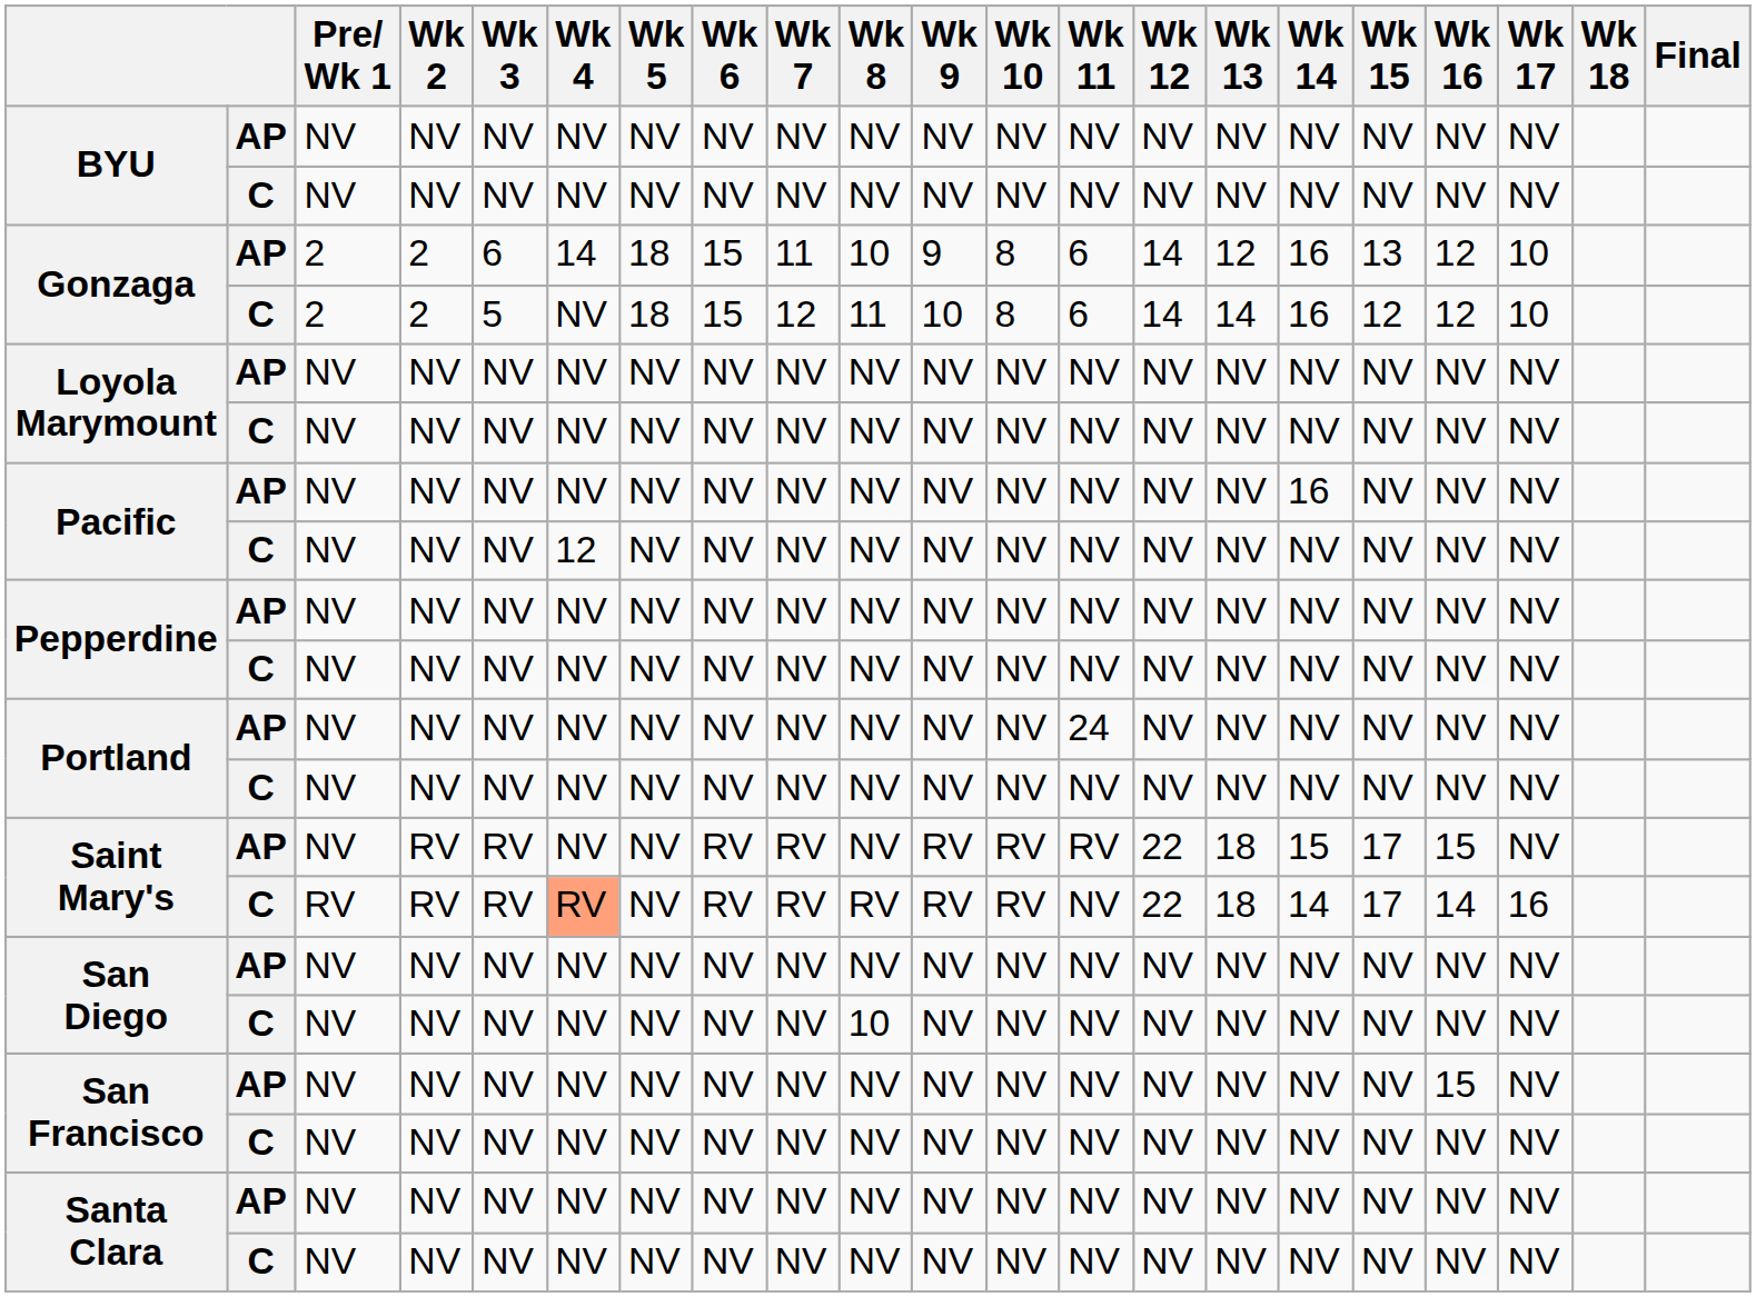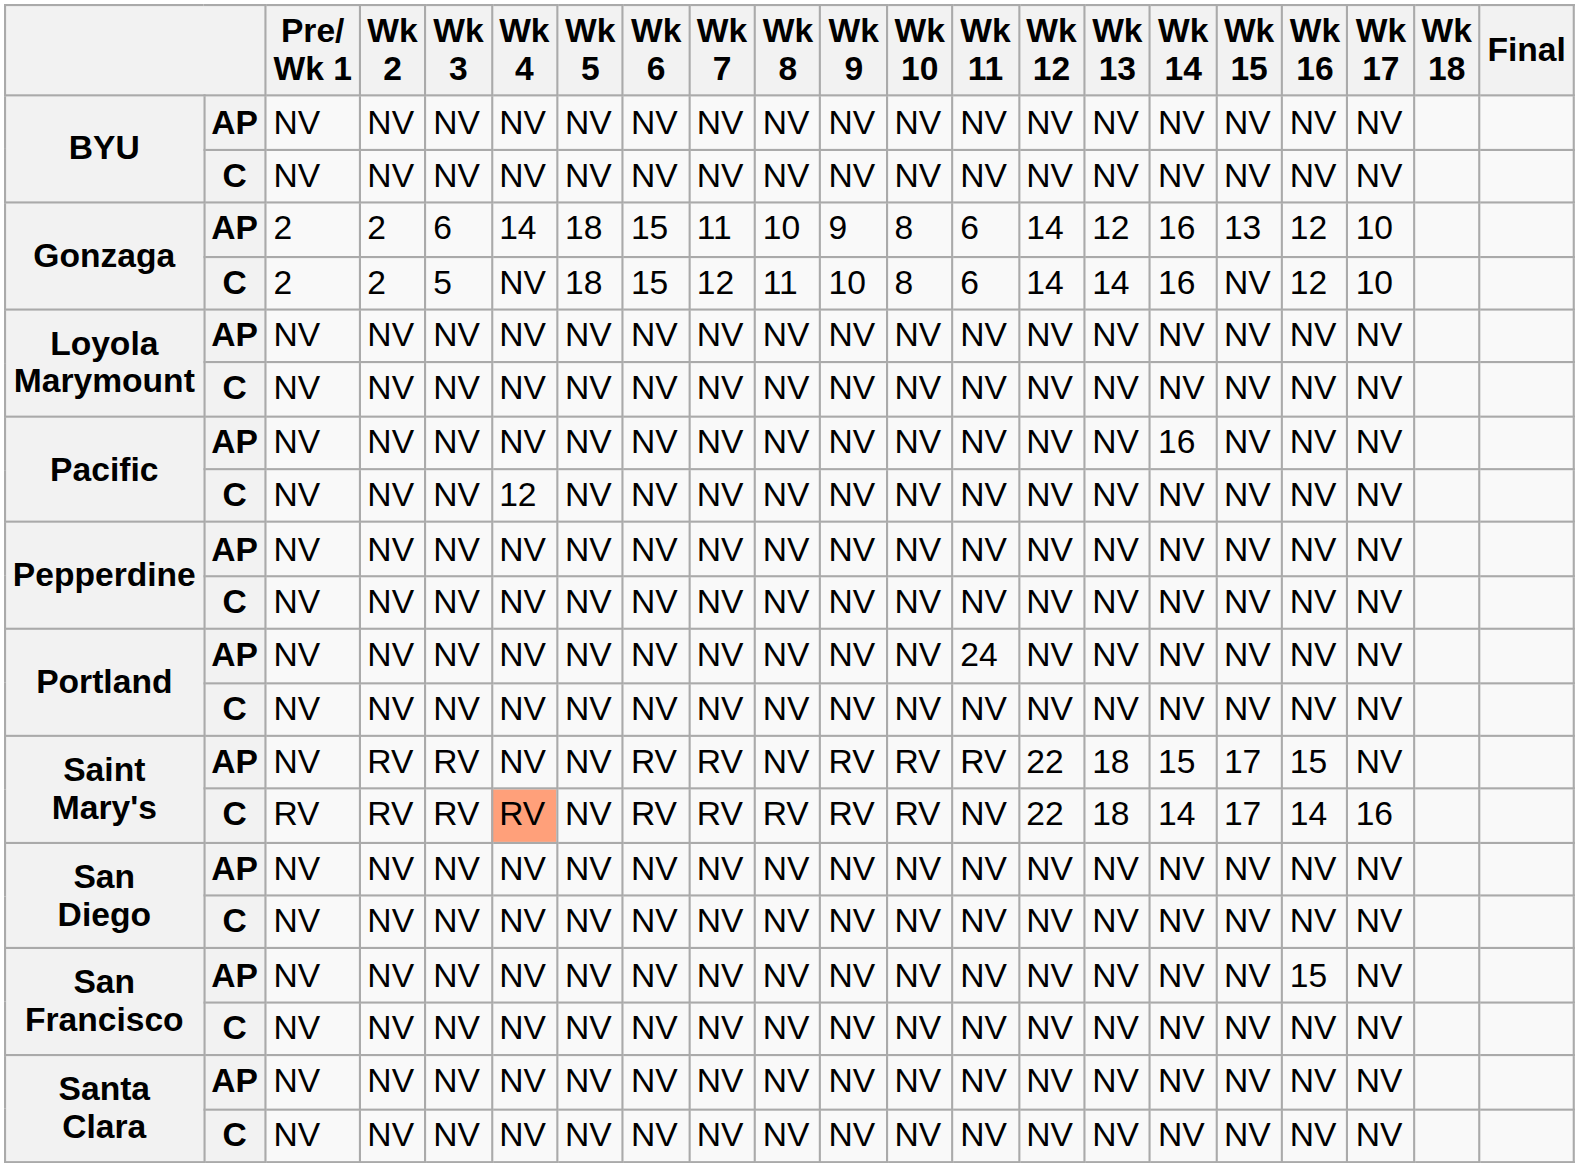 <table class="wikitable">
 <tr>
 <th colspan="2"></th>
 <th>Pre/<br>Wk 1</th>
 <th>Wk<br>2</th>
 <th>Wk<br>3</th>
 <th>Wk<br>4</th>
 <th>Wk<br>5</th>
 <th>Wk<br>6</th>
 <th>Wk<br>7</th>
 <th>Wk<br>8</th>
 <th>Wk<br>9</th>
 <th>Wk<br>10</th>
 <th>Wk<br>11</th>
 <th>Wk<br>12</th>
 <th>Wk<br>13</th>
 <th>Wk<br>14</th>
 <th>Wk<br>15</th>
 <th>Wk<br>16</th>
 <th>Wk<br>17</th>
 <th>Wk<br>18</th>
 <th>Final</th>
 </tr>
 <tr>
 <th rowspan="2">BYU</th>
 <th>AP</th>
 <td>NV</td>
 <td>NV</td>
 <td>NV</td>
 <td>NV</td>
 <td>NV</td>
 <td>NV</td>
 <td>NV</td>
 <td>NV</td>
 <td>NV</td>
 <td>NV</td>
 <td>NV</td>
 <td>NV</td>
 <td>NV</td>
 <td>NV</td>
 <td>NV</td>
 <td>NV</td>
 <td>NV</td>
 <td></td>
 <td></td>
 </tr>
 <tr>
 <th>C</th>
 <td>NV</td>
 <td>NV</td>
 <td>NV</td>
 <td>NV</td>
 <td>NV</td>
 <td>NV</td>
 <td>NV</td>
 <td>NV</td>
 <td>NV</td>
 <td>NV</td>
 <td>NV</td>
 <td>NV</td>
 <td>NV</td>
 <td>NV</td>
 <td>NV</td>
 <td>NV</td>
 <td>NV</td>
 <td></td>
 <td></td>
 </tr>
 <tr>
 <th rowspan="2">Gonzaga</th>
 <th>AP</th>
 <td>2</td>
 <td>2</td>
 <td>6</td>
 <td>14</td>
 <td>18</td>
 <td>15</td>
 <td>11</td>
 <td>10</td>
 <td>9</td>
 <td>8</td>
 <td>6</td>
 <td>14</td>
 <td>12</td>
 <td>16</td>
 <td>13</td>
 <td>12</td>
 <td>10</td>
 <td></td>
 <td></td>
 </tr>
 <tr>
 <th>C</th>
 <td>2</td>
 <td>2</td>
 <td>5</td>
 <td>NV</td>
 <td>18</td>
 <td>15</td>
 <td>12</td>
 <td>11</td>
 <td>10</td>
 <td>8</td>
 <td>6</td>
 <td>14</td>
 <td>14</td>
 <td>16</td>
-<td>12</td>
+<td>NV</td>
 <td>12</td>
 <td>10</td>
 <td></td>
 <td></td>
 </tr>
 <tr>
 <th rowspan="2">Loyola<br>Marymount</th>
 <th>AP</th>
 <td>NV</td>
 <td>NV</td>
 <td>NV</td>
 <td>NV</td>
 <td>NV</td>
 <td>NV</td>
 <td>NV</td>
 <td>NV</td>
 <td>NV</td>
 <td>NV</td>
 <td>NV</td>
 <td>NV</td>
 <td>NV</td>
 <td>NV</td>
 <td>NV</td>
 <td>NV</td>
 <td>NV</td>
 <td></td>
 <td></td>
 </tr>
 <tr>
 <th>C</th>
 <td>NV</td>
 <td>NV</td>
 <td>NV</td>
 <td>NV</td>
 <td>NV</td>
 <td>NV</td>
 <td>NV</td>
 <td>NV</td>
 <td>NV</td>
 <td>NV</td>
 <td>NV</td>
 <td>NV</td>
 <td>NV</td>
 <td>NV</td>
 <td>NV</td>
 <td>NV</td>
 <td>NV</td>
 <td></td>
 <td></td>
 </tr>
 <tr>
 <th rowspan="2">Pacific</th>
 <th>AP</th>
 <td>NV</td>
 <td>NV</td>
 <td>NV</td>
 <td>NV</td>
 <td>NV</td>
 <td>NV</td>
 <td>NV</td>
 <td>NV</td>
 <td>NV</td>
 <td>NV</td>
 <td>NV</td>
 <td>NV</td>
 <td>NV</td>
 <td>16</td>
 <td>NV</td>
 <td>NV</td>
 <td>NV</td>
 <td></td>
 <td></td>
 </tr>
 <tr>
 <th>C</th>
 <td>NV</td>
 <td>NV</td>
 <td>NV</td>
 <td>12</td>
 <td>NV</td>
 <td>NV</td>
 <td>NV</td>
 <td>NV</td>
 <td>NV</td>
 <td>NV</td>
 <td>NV</td>
 <td>NV</td>
 <td>NV</td>
 <td>NV</td>
 <td>NV</td>
 <td>NV</td>
 <td>NV</td>
 <td></td>
 <td></td>
 </tr>
 <tr>
 <th rowspan="2">Pepperdine</th>
 <th>AP</th>
 <td>NV</td>
 <td>NV</td>
 <td>NV</td>
 <td>NV</td>
 <td>NV</td>
 <td>NV</td>
 <td>NV</td>
 <td>NV</td>
 <td>NV</td>
 <td>NV</td>
 <td>NV</td>
 <td>NV</td>
 <td>NV</td>
 <td>NV</td>
 <td>NV</td>
 <td>NV</td>
 <td>NV</td>
 <td></td>
 <td></td>
 </tr>
 <tr>
 <th>C</th>
 <td>NV</td>
 <td>NV</td>
 <td>NV</td>
 <td>NV</td>
 <td>NV</td>
 <td>NV</td>
 <td>NV</td>
 <td>NV</td>
 <td>NV</td>
 <td>NV</td>
 <td>NV</td>
 <td>NV</td>
 <td>NV</td>
 <td>NV</td>
 <td>NV</td>
 <td>NV</td>
 <td>NV</td>
 <td></td>
 <td></td>
 </tr>
 <tr>
 <th rowspan="2">Portland</th>
 <th>AP</th>
 <td>NV</td>
 <td>NV</td>
 <td>NV</td>
 <td>NV</td>
 <td>NV</td>
 <td>NV</td>
 <td>NV</td>
 <td>NV</td>
 <td>NV</td>
 <td>NV</td>
 <td>24</td>
 <td>NV</td>
 <td>NV</td>
 <td>NV</td>
 <td>NV</td>
 <td>NV</td>
 <td>NV</td>
 <td></td>
 <td></td>
 </tr>
 <tr>
 <th>C</th>
 <td>NV</td>
 <td>NV</td>
 <td>NV</td>
 <td>NV</td>
 <td>NV</td>
 <td>NV</td>
 <td>NV</td>
 <td>NV</td>
 <td>NV</td>
 <td>NV</td>
 <td>NV</td>
 <td>NV</td>
 <td>NV</td>
 <td>NV</td>
 <td>NV</td>
 <td>NV</td>
 <td>NV</td>
 <td></td>
 <td></td>
 </tr>
 <tr>
 <th rowspan="2">Saint<br>Mary's</th>
 <th>AP</th>
 <td>NV</td>
 <td>RV</td>
 <td>RV</td>
 <td>NV</td>
 <td>NV</td>
 <td>RV</td>
 <td>RV</td>
 <td>NV</td>
 <td>RV</td>
 <td>RV</td>
 <td>RV</td>
 <td>22</td>
 <td>18</td>
 <td>15</td>
 <td>17</td>
 <td>15</td>
 <td>NV</td>
 <td></td>
 <td></td>
 </tr>
 <tr>
 <th>C</th>
 <td>RV</td>
 <td>RV</td>
 <td>RV</td>
 <td style="background: lightsalmon;">RV</td>
 <td>NV</td>
 <td>RV</td>
 <td>RV</td>
 <td>RV</td>
 <td>RV</td>
 <td>RV</td>
 <td>NV</td>
 <td>22</td>
 <td>18</td>
 <td>14</td>
 <td>17</td>
 <td>14</td>
 <td>16</td>
 <td></td>
 <td></td>
 </tr>
 <tr>
 <th rowspan="2">San<br>Diego</th>
 <th>AP</th>
 <td>NV</td>
 <td>NV</td>
 <td>NV</td>
 <td>NV</td>
 <td>NV</td>
 <td>NV</td>
 <td>NV</td>
 <td>NV</td>
 <td>NV</td>
 <td>NV</td>
 <td>NV</td>
 <td>NV</td>
 <td>NV</td>
 <td>NV</td>
 <td>NV</td>
 <td>NV</td>
 <td>NV</td>
 <td></td>
 <td></td>
 </tr>
 <tr>
 <th>C</th>
 <td>NV</td>
 <td>NV</td>
 <td>NV</td>
 <td>NV</td>
 <td>NV</td>
 <td>NV</td>
 <td>NV</td>
-<td>10</td>
+<td>NV</td>
 <td>NV</td>
 <td>NV</td>
 <td>NV</td>
 <td>NV</td>
 <td>NV</td>
 <td>NV</td>
 <td>NV</td>
 <td>NV</td>
 <td>NV</td>
 <td></td>
 <td></td>
 </tr>
 <tr>
 <th rowspan="2">San<br>Francisco</th>
 <th>AP</th>
 <td>NV</td>
 <td>NV</td>
 <td>NV</td>
 <td>NV</td>
 <td>NV</td>
 <td>NV</td>
 <td>NV</td>
 <td>NV</td>
 <td>NV</td>
 <td>NV</td>
 <td>NV</td>
 <td>NV</td>
 <td>NV</td>
 <td>NV</td>
 <td>NV</td>
 <td>15</td>
 <td>NV</td>
 <td></td>
 <td></td>
 </tr>
 <tr>
 <th>C</th>
 <td>NV</td>
 <td>NV</td>
 <td>NV</td>
 <td>NV</td>
 <td>NV</td>
 <td>NV</td>
 <td>NV</td>
 <td>NV</td>
 <td>NV</td>
 <td>NV</td>
 <td>NV</td>
 <td>NV</td>
 <td>NV</td>
 <td>NV</td>
 <td>NV</td>
 <td>NV</td>
 <td>NV</td>
 <td></td>
 <td></td>
 </tr>
 <tr>
 <th rowspan="2">Santa<br>Clara</th>
 <th>AP</th>
 <td>NV</td>
 <td>NV</td>
 <td>NV</td>
 <td>NV</td>
 <td>NV</td>
 <td>NV</td>
 <td>NV</td>
 <td>NV</td>
 <td>NV</td>
 <td>NV</td>
 <td>NV</td>
 <td>NV</td>
 <td>NV</td>
 <td>NV</td>
 <td>NV</td>
 <td>NV</td>
 <td>NV</td>
 <td></td>
 <td></td>
 </tr>
 <tr>
 <th>C</th>
 <td>NV</td>
 <td>NV</td>
 <td>NV</td>
 <td>NV</td>
 <td>NV</td>
 <td>NV</td>
 <td>NV</td>
 <td>NV</td>
 <td>NV</td>
 <td>NV</td>
 <td>NV</td>
 <td>NV</td>
 <td>NV</td>
 <td>NV</td>
 <td>NV</td>
 <td>NV</td>
 <td>NV</td>
 <td></td>
 <td></td>
 </tr>
 </table>
